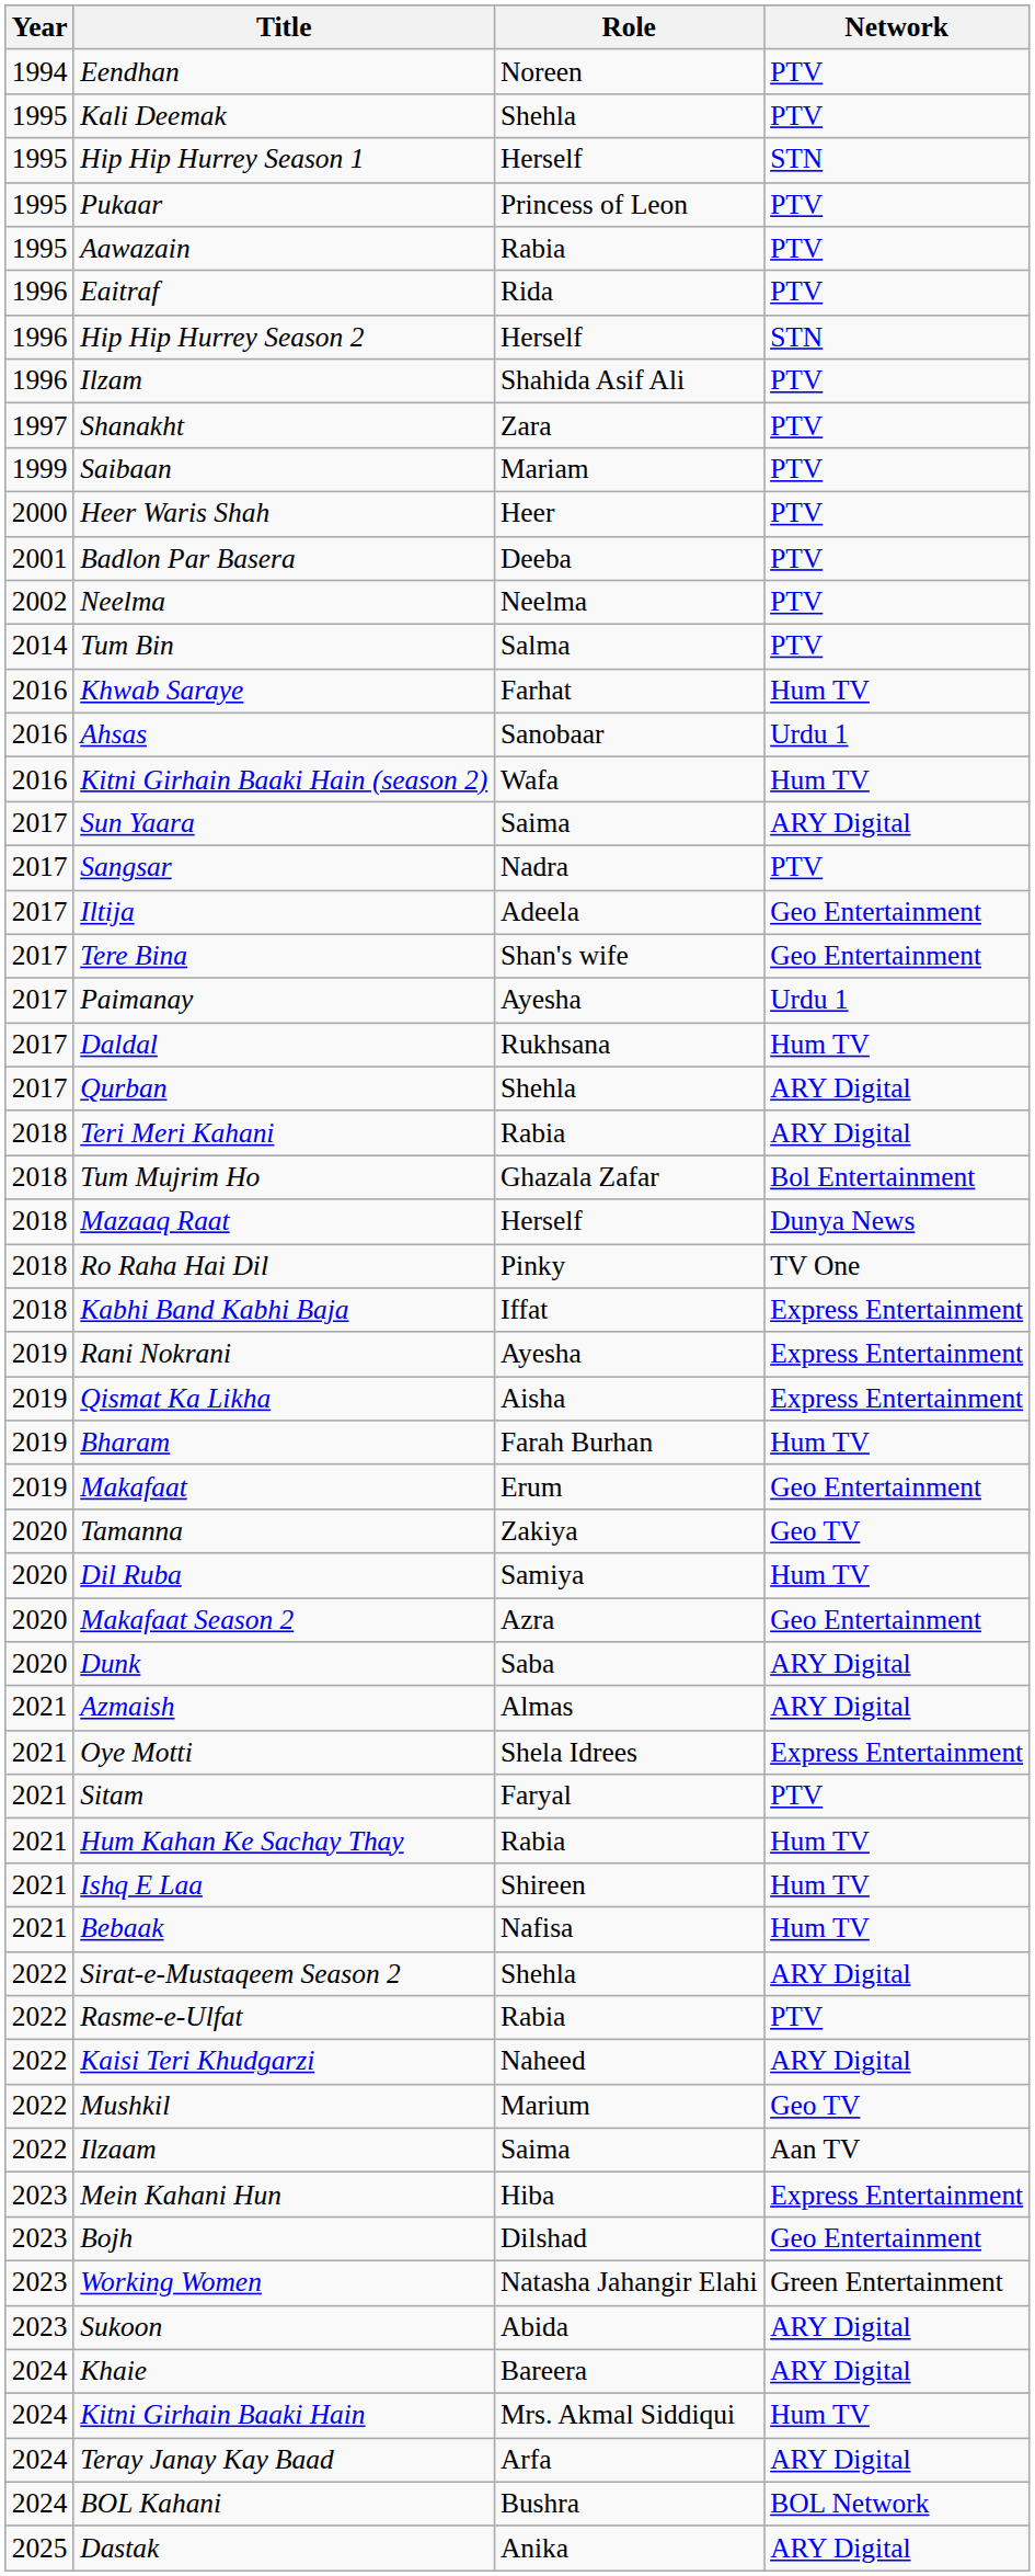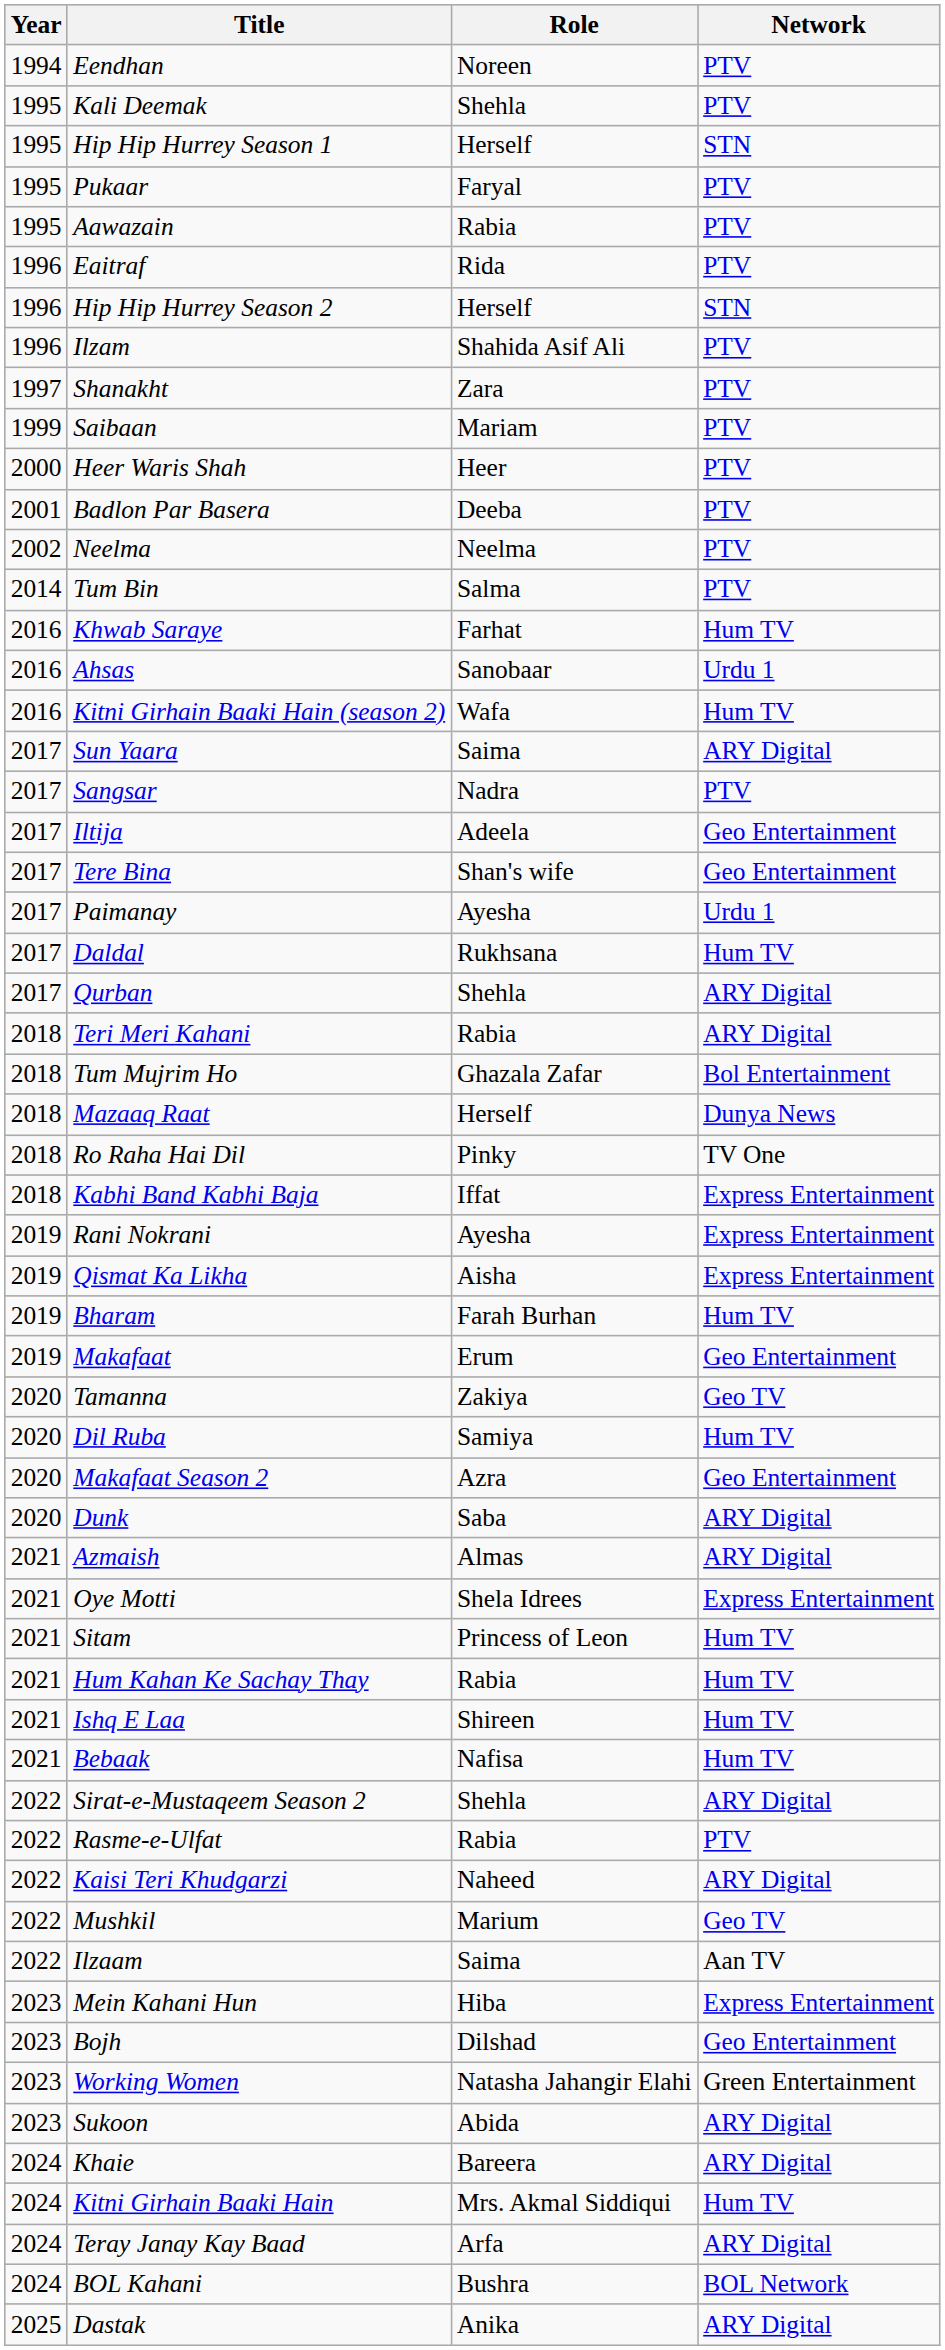 <table class="wikitable sortable plainrowheaders">
 <tr style="text-align:center;">
 <th scope="col">Year</th>
 <th scope="col">Title</th>
 <th scope="col">Role</th>
 <th scope="col">Network</th>
 </tr>
 <tr>
 <td>1994</td>
 <td><em>Eendhan</em></td>
 <td>Noreen</td>
 <td><a href='#'>PTV</a></td>
 </tr>
 <tr>
 <td>1995</td>
 <td><em>Kali Deemak</em></td>
 <td>Shehla</td>
 <td><a href='#'>PTV</a></td>
 </tr>
 <tr>
 <td>1995</td>
 <td><em>Hip Hip Hurrey Season 1</em></td>
 <td>Herself</td>
 <td><a href='#'>STN</a></td>
 </tr>
 <tr>
 <td>1995</td>
 <td><em>Pukaar</em></td>
-<td>Princess of Leon</td>
+<td>Faryal</td>
 <td><a href='#'>PTV</a></td>
 </tr>
 <tr>
 <td>1995</td>
 <td><em>Aawazain</em></td>
 <td>Rabia</td>
 <td><a href='#'>PTV</a></td>
 </tr>
 <tr>
 <td>1996</td>
 <td><em>Eaitraf</em></td>
 <td>Rida</td>
 <td><a href='#'>PTV</a></td>
 </tr>
 <tr>
 <td>1996</td>
 <td><em>Hip Hip Hurrey Season 2</em></td>
 <td>Herself</td>
 <td><a href='#'>STN</a></td>
 </tr>
 <tr>
 <td>1996</td>
 <td><em>Ilzam</em></td>
 <td>Shahida Asif Ali</td>
 <td><a href='#'>PTV</a></td>
 </tr>
 <tr>
 <td>1997</td>
 <td><em>Shanakht</em></td>
 <td>Zara</td>
 <td><a href='#'>PTV</a></td>
 </tr>
 <tr>
 <td>1999</td>
 <td><em>Saibaan</em></td>
 <td>Mariam</td>
 <td><a href='#'>PTV</a></td>
 </tr>
 <tr>
 <td>2000</td>
 <td><em>Heer Waris Shah</em></td>
 <td>Heer</td>
 <td><a href='#'>PTV</a></td>
 </tr>
 <tr>
 <td>2001</td>
 <td><em>Badlon Par Basera</em></td>
 <td>Deeba</td>
 <td><a href='#'>PTV</a></td>
 </tr>
 <tr>
 <td>2002</td>
 <td><em>Neelma</em></td>
 <td>Neelma</td>
 <td><a href='#'>PTV</a></td>
 </tr>
 <tr>
 <td>2014</td>
 <td><em>Tum Bin</em></td>
 <td>Salma</td>
 <td><a href='#'>PTV</a></td>
 </tr>
 <tr>
 <td>2016</td>
 <td><em><a href='#'>Khwab Saraye</a></em></td>
 <td>Farhat</td>
 <td><a href='#'>Hum TV</a></td>
 </tr>
 <tr>
 <td>2016</td>
 <td><em><a href='#'>Ahsas</a></em></td>
 <td>Sanobaar</td>
 <td><a href='#'>Urdu 1</a></td>
 </tr>
 <tr>
 <td>2016</td>
 <td><em><a href='#'>Kitni Girhain Baaki Hain (season 2)</a></em></td>
 <td>Wafa</td>
 <td><a href='#'>Hum TV</a></td>
 </tr>
 <tr>
 <td>2017</td>
 <td><em><a href='#'>Sun Yaara</a></em></td>
 <td>Saima</td>
 <td><a href='#'>ARY Digital</a></td>
 </tr>
 <tr>
 <td>2017</td>
 <td><em><a href='#'>Sangsar</a></em></td>
 <td>Nadra</td>
 <td><a href='#'>PTV</a></td>
 </tr>
 <tr>
 <td>2017</td>
 <td><em><a href='#'>Iltija</a></em></td>
 <td>Adeela</td>
 <td><a href='#'>Geo Entertainment</a></td>
 </tr>
 <tr>
 <td>2017</td>
 <td><em><a href='#'>Tere Bina</a></em></td>
 <td>Shan's wife</td>
 <td><a href='#'>Geo Entertainment</a></td>
 </tr>
 <tr>
 <td>2017</td>
 <td><em>Paimanay</em></td>
 <td>Ayesha</td>
 <td><a href='#'>Urdu 1</a></td>
 </tr>
 <tr>
 <td>2017</td>
 <td><em><a href='#'>Daldal</a></em></td>
 <td>Rukhsana</td>
 <td><a href='#'>Hum TV</a></td>
 </tr>
 <tr>
 <td>2017</td>
 <td><em><a href='#'>Qurban</a></em></td>
 <td>Shehla</td>
 <td><a href='#'>ARY Digital</a></td>
 </tr>
 <tr>
 <td>2018</td>
 <td><em><a href='#'>Teri Meri Kahani</a></em></td>
 <td>Rabia</td>
 <td><a href='#'>ARY Digital</a></td>
 </tr>
 <tr>
 <td>2018</td>
 <td><em>Tum Mujrim Ho</em></td>
 <td>Ghazala Zafar</td>
 <td><a href='#'>Bol Entertainment</a></td>
 </tr>
 <tr>
 <td>2018</td>
 <td><em><a href='#'>Mazaaq Raat</a></em></td>
 <td>Herself</td>
 <td><a href='#'>Dunya News</a></td>
 </tr>
 <tr>
 <td>2018</td>
 <td><em>Ro Raha Hai Dil</em></td>
 <td>Pinky</td>
 <td>TV One</td>
 </tr>
 <tr>
 <td>2018</td>
 <td><em><a href='#'>Kabhi Band Kabhi Baja</a></em></td>
 <td>Iffat</td>
 <td><a href='#'>Express Entertainment</a></td>
 </tr>
 <tr>
 <td>2019</td>
 <td><em>Rani Nokrani</em></td>
 <td>Ayesha</td>
 <td><a href='#'>Express Entertainment</a></td>
 </tr>
 <tr>
 <td>2019</td>
 <td><em><a href='#'>Qismat Ka Likha</a></em></td>
 <td>Aisha</td>
 <td><a href='#'>Express Entertainment</a></td>
 </tr>
 <tr>
 <td>2019</td>
 <td><em><a href='#'>Bharam</a></em></td>
 <td>Farah Burhan</td>
 <td><a href='#'>Hum TV</a></td>
 </tr>
 <tr>
 <td>2019</td>
 <td><em><a href='#'>Makafaat</a></em></td>
 <td>Erum</td>
 <td><a href='#'>Geo Entertainment</a></td>
 </tr>
 <tr>
 <td>2020</td>
 <td><em>Tamanna</em></td>
 <td>Zakiya</td>
 <td><a href='#'>Geo TV</a></td>
 </tr>
 <tr>
 <td>2020</td>
 <td><em><a href='#'>Dil Ruba</a></em></td>
 <td>Samiya</td>
 <td><a href='#'>Hum TV</a></td>
 </tr>
 <tr>
 <td>2020</td>
 <td><em><a href='#'>Makafaat Season 2</a></em></td>
 <td>Azra</td>
 <td><a href='#'>Geo Entertainment</a></td>
 </tr>
 <tr>
 <td>2020</td>
 <td><em><a href='#'>Dunk</a></em></td>
 <td>Saba</td>
 <td><a href='#'>ARY Digital</a></td>
 </tr>
 <tr>
 <td>2021</td>
 <td><em><a href='#'>Azmaish</a></em></td>
 <td>Almas</td>
 <td><a href='#'>ARY Digital</a></td>
 </tr>
 <tr>
 <td>2021</td>
 <td><em>Oye Motti</em></td>
 <td>Shela Idrees</td>
 <td><a href='#'>Express Entertainment</a></td>
 </tr>
 <tr>
 <td>2021</td>
 <td><em>Sitam</em></td>
-<td>Faryal</td>
-<td><a href='#'>PTV</a></td>
+<td>Princess of Leon</td>
+<td><a href='#'>Hum TV</a></td>
 </tr>
 <tr>
 <td>2021</td>
 <td><em><a href='#'>Hum Kahan Ke Sachay Thay</a></em></td>
 <td>Rabia</td>
 <td><a href='#'>Hum TV</a></td>
 </tr>
 <tr>
 <td>2021</td>
 <td><em><a href='#'>Ishq E Laa</a></em></td>
 <td>Shireen</td>
 <td><a href='#'>Hum TV</a></td>
 </tr>
 <tr>
 <td>2021</td>
 <td><em><a href='#'>Bebaak</a></em></td>
 <td>Nafisa</td>
 <td><a href='#'>Hum TV</a></td>
 </tr>
 <tr>
 <td>2022</td>
 <td><em>Sirat-e-Mustaqeem Season 2</em></td>
 <td>Shehla</td>
 <td><a href='#'>ARY Digital</a></td>
 </tr>
 <tr>
 <td>2022</td>
 <td><em>Rasme-e-Ulfat</em></td>
 <td>Rabia</td>
 <td><a href='#'>PTV</a></td>
 </tr>
 <tr>
 <td>2022</td>
 <td><em><a href='#'>Kaisi Teri Khudgarzi</a></em></td>
 <td>Naheed</td>
 <td><a href='#'>ARY Digital</a></td>
 </tr>
 <tr>
 <td>2022</td>
 <td><em>Mushkil</em></td>
 <td>Marium</td>
 <td><a href='#'>Geo TV</a></td>
 </tr>
 <tr>
 <td>2022</td>
 <td><em>Ilzaam</em></td>
 <td>Saima</td>
 <td>Aan TV</td>
 </tr>
 <tr>
 <td>2023</td>
 <td><em>Mein Kahani Hun</em></td>
 <td>Hiba</td>
 <td><a href='#'>Express Entertainment</a></td>
 </tr>
 <tr>
 <td>2023</td>
 <td><em>Bojh</em></td>
 <td>Dilshad</td>
 <td><a href='#'>Geo Entertainment</a></td>
 </tr>
 <tr>
 <td>2023</td>
 <td><em><a href='#'>Working Women</a></em></td>
 <td>Natasha Jahangir Elahi</td>
 <td>Green Entertainment</td>
 </tr>
 <tr>
 <td>2023</td>
 <td><em>Sukoon</em></td>
 <td>Abida</td>
 <td><a href='#'>ARY Digital</a></td>
 </tr>
 <tr>
 <td>2024</td>
 <td><em>Khaie</em></td>
 <td>Bareera</td>
 <td><a href='#'>ARY Digital</a></td>
 </tr>
 <tr>
 <td>2024</td>
 <td><em><a href='#'>Kitni Girhain Baaki Hain</a></em></td>
 <td>Mrs. Akmal Siddiqui</td>
 <td><a href='#'>Hum TV</a></td>
 </tr>
 <tr>
 <td>2024</td>
 <td><em>Teray Janay Kay Baad</em></td>
 <td>Arfa</td>
 <td><a href='#'>ARY Digital</a></td>
 </tr>
 <tr>
 <td>2024</td>
 <td><em>BOL Kahani</em></td>
 <td>Bushra</td>
 <td><a href='#'>BOL Network</a></td>
 </tr>
 <tr>
 <td>2025</td>
 <td><em>Dastak</em></td>
 <td>Anika</td>
 <td><a href='#'>ARY Digital</a></td>
 </tr>
 </table>
